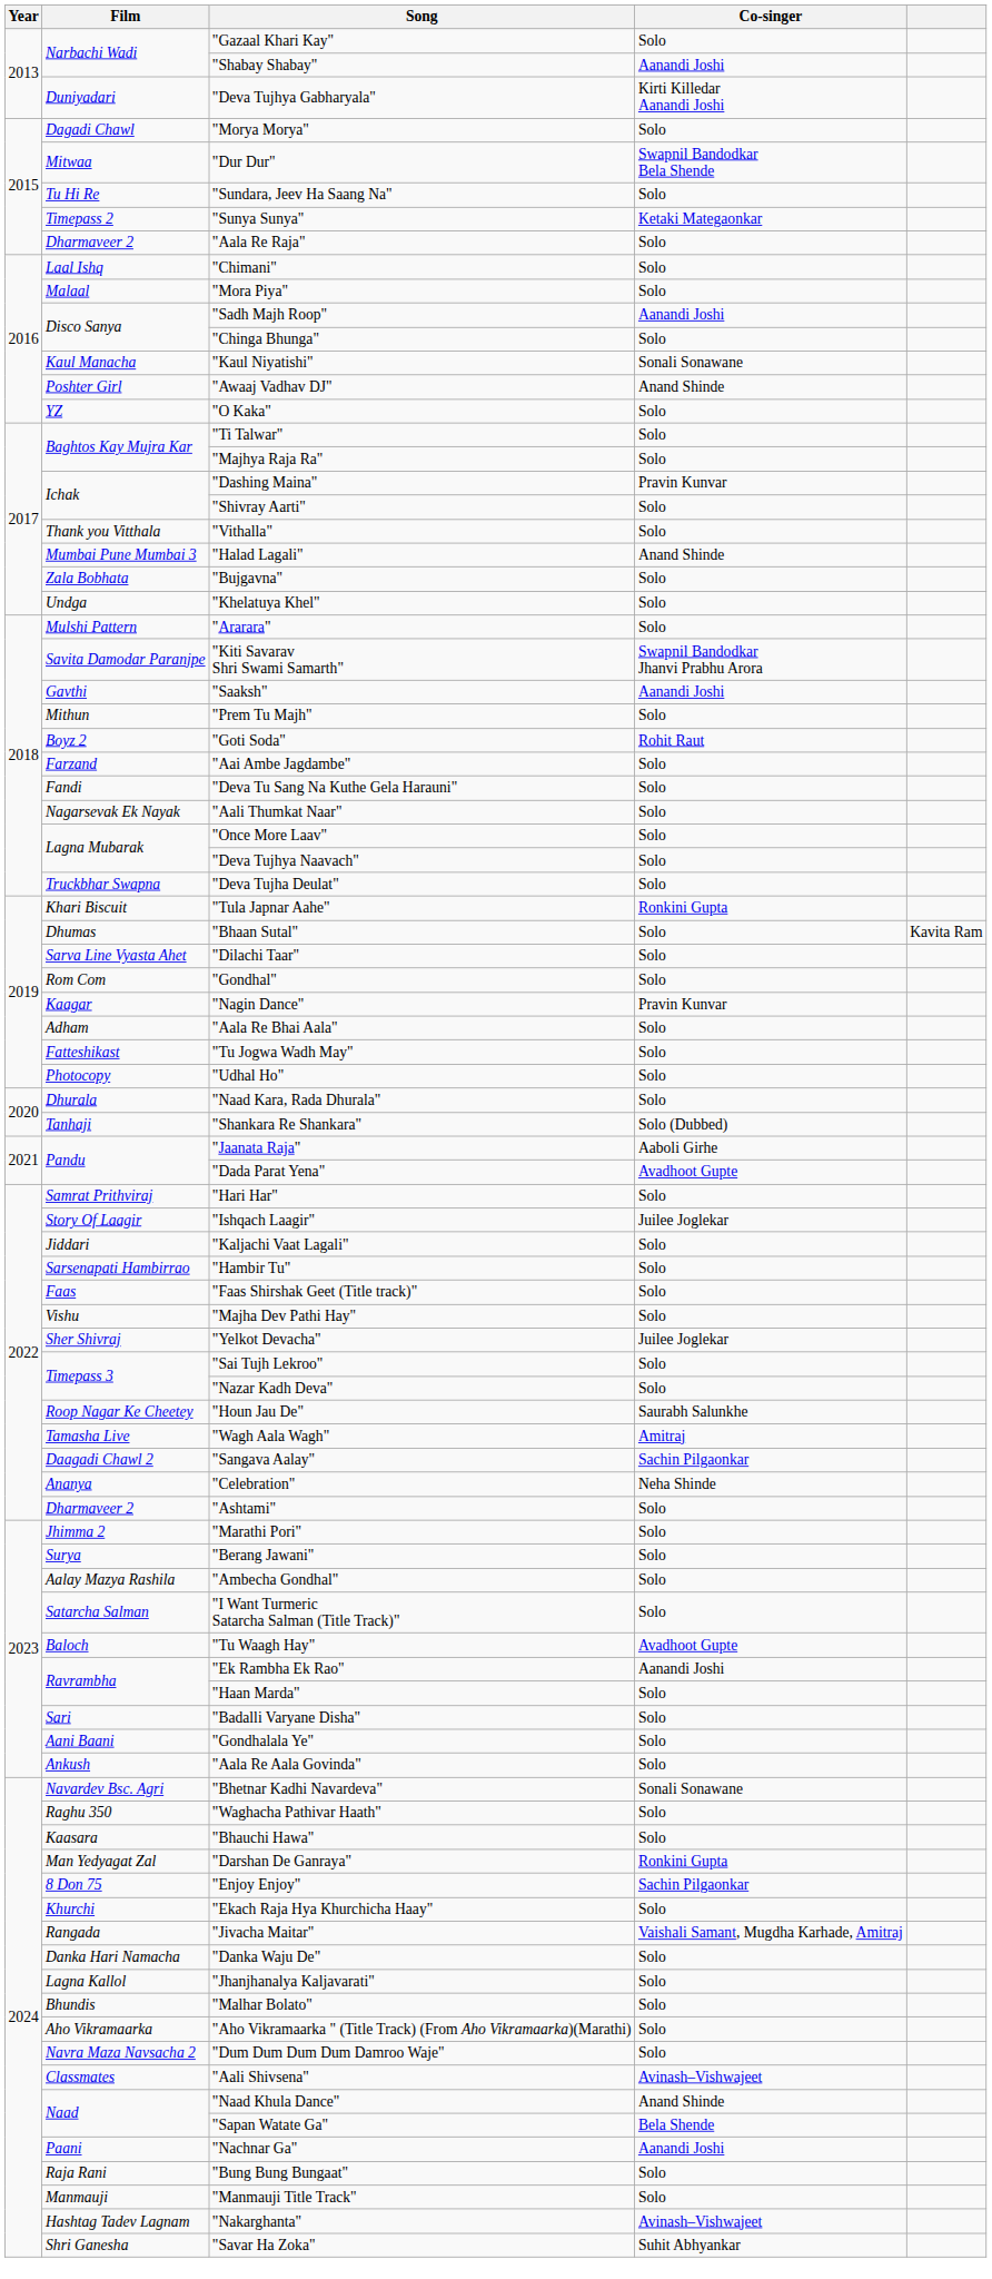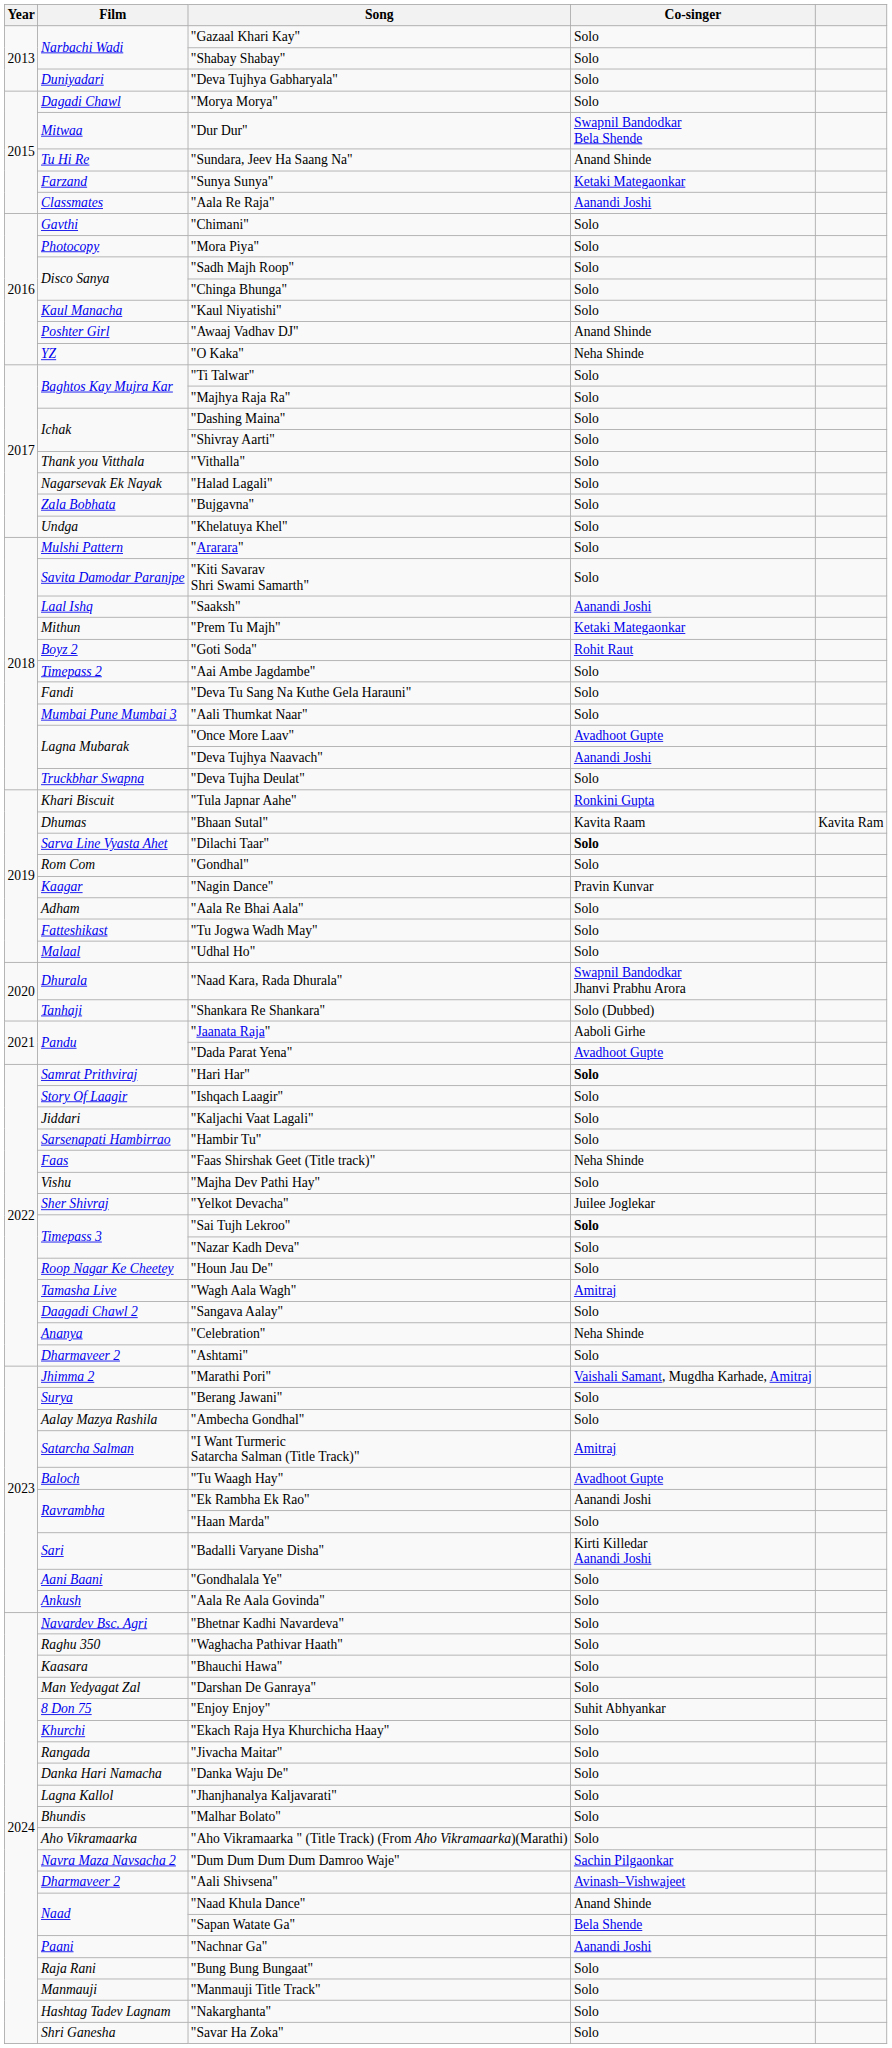 <table class="wikitable sortable">
 <tr style="background:#ccc; text-align:center;">
 <th>Year</th>
 <th>Film</th>
 <th>Song</th>
 <th>Co-singer</th>
 <th class="unsortable"></th>
 </tr>
 <tr>
 <td rowspan="3">2013</td>
 <td rowspan="2"><em><a href='#'>Narbachi Wadi</a></em></td>
 <td>"Gazaal Khari Kay"</td>
 <td>Solo</td>
 <td></td>
 </tr>
 <tr>
 <td>"Shabay Shabay"</td>
-<td><a href='#'>Aanandi Joshi</a></td>
+<td>Solo</td>
 <td></td>
 </tr>
 <tr>
 <td><em><a href='#'>Duniyadari</a></em></td>
 <td>"Deva Tujhya Gabharyala"</td>
-<td>Kirti Killedar <br><a href='#'>Aanandi Joshi</a></td>
+<td>Solo</td>
 <td></td>
 </tr>
 <tr>
 <td rowspan=5>2015</td>
 <td><em><a href='#'>Dagadi Chawl</a></em></td>
 <td>"Morya Morya"</td>
 <td>Solo</td>
 <td></td>
 </tr>
 <tr>
 <td><em><a href='#'>Mitwaa</a></em></td>
 <td>"Dur Dur"</td>
 <td><a href='#'>Swapnil Bandodkar</a><br><a href='#'>Bela Shende</a></td>
 <td></td>
 </tr>
 <tr>
 <td><em><a href='#'>Tu Hi Re</a></em></td>
 <td>"Sundara, Jeev Ha Saang Na"</td>
-<td>Solo</td>
+<td>Anand Shinde</td>
 <td></td>
 </tr>
 <tr>
-<td><em><a href='#'>Timepass 2</a></em></td>
+<td><em><a href='#'>Farzand</a></em></td>
 <td>"Sunya Sunya"</td>
 <td><a href='#'>Ketaki Mategaonkar</a></td>
 <td></td>
 </tr>
 <tr>
-<td><em><a href='#'>Dharmaveer 2</a></em></td>
+<td><a href='#'><em>Classmates</em></a></td>
 <td>"Aala Re Raja"</td>
-<td>Solo</td>
+<td><a href='#'>Aanandi Joshi</a></td>
 <td></td>
 </tr>
 <tr>
 <td rowspan="7">2016</td>
-<td><a href='#'><em>Laal Ishq</em></a></td>
+<td><em><a href='#'>Gavthi</a></em></td>
 <td>"Chimani"</td>
 <td>Solo</td>
 <td></td>
 </tr>
 <tr>
-<td><em><a href='#'>Malaal</a></em></td>
+<td><em><a href='#'>Photocopy</a></em></td>
 <td>"Mora Piya"</td>
 <td>Solo</td>
 <td></td>
 </tr>
 <tr>
 <td rowspan="2"><em>Disco Sanya</em></td>
 <td>"Sadh Majh Roop"</td>
-<td><a href='#'>Aanandi Joshi</a></td>
+<td>Solo</td>
 <td></td>
 </tr>
 <tr>
 <td>"Chinga Bhunga"</td>
 <td>Solo</td>
 <td></td>
 </tr>
 <tr>
 <td><a href='#'><em>Kaul Manacha</em></a></td>
 <td>"Kaul Niyatishi"</td>
-<td>Sonali Sonawane</td>
+<td>Solo</td>
 <td></td>
 </tr>
 <tr>
 <td><em><a href='#'>Poshter Girl</a></em></td>
 <td>"Awaaj Vadhav DJ"</td>
 <td>Anand Shinde</td>
 <td></td>
 </tr>
 <tr>
 <td><a href='#'><em>YZ</em></a></td>
 <td>"O Kaka"</td>
-<td>Solo</td>
+<td>Neha Shinde</td>
 <td></td>
 </tr>
 <tr>
 <td rowspan="8">2017</td>
 <td rowspan="2"><em><a href='#'>Baghtos Kay Mujra Kar</a></em></td>
 <td>"Ti Talwar"</td>
 <td>Solo</td>
 <td></td>
 </tr>
 <tr>
 <td>"Majhya Raja Ra"</td>
 <td>Solo</td>
 <td></td>
 </tr>
 <tr>
 <td rowspan="2"><em>Ichak</em></td>
 <td>"Dashing Maina"</td>
-<td>Pravin Kunvar</td>
+<td>Solo</td>
 <td></td>
 </tr>
 <tr>
 <td>"Shivray Aarti"</td>
 <td>Solo</td>
 <td></td>
 </tr>
 <tr>
 <td><em>Thank you Vitthala</em></td>
 <td>"Vithalla"</td>
 <td>Solo</td>
 <td></td>
 </tr>
 <tr>
-<td><em><a href='#'>Mumbai Pune Mumbai 3</a></em></td>
+<td><em>Nagarsevak Ek Nayak</em></td>
 <td>"Halad Lagali"</td>
-<td>Anand Shinde</td>
+<td>Solo</td>
 <td></td>
 </tr>
 <tr>
 <td><em><a href='#'>Zala Bobhata</a></em></td>
 <td>"Bujgavna"</td>
 <td>Solo</td>
 <td></td>
 </tr>
 <tr>
 <td><em>Undga</em></td>
 <td>"Khelatuya Khel"</td>
 <td>Solo</td>
 <td></td>
 </tr>
 <tr>
 <td rowspan="11">2018</td>
 <td><em><a href='#'>Mulshi Pattern</a></em></td>
 <td>"<a href='#'>Ararara</a>"</td>
 <td>Solo</td>
 <td></td>
 </tr>
 <tr>
 <td><em><a href='#'>Savita Damodar Paranjpe</a></em></td>
 <td>"Kiti Savarav<br>Shri Swami Samarth"</td>
-<td><a href='#'>Swapnil Bandodkar</a><br>Jhanvi Prabhu Arora</td>
+<td>Solo</td>
 <td></td>
 </tr>
 <tr>
-<td><em><a href='#'>Gavthi</a></em></td>
+<td><a href='#'><em>Laal Ishq</em></a></td>
 <td>"Saaksh"</td>
 <td><a href='#'>Aanandi Joshi</a></td>
 <td></td>
 </tr>
 <tr>
 <td><em>Mithun</em></td>
 <td>"Prem Tu Majh"</td>
-<td>Solo</td>
+<td><a href='#'>Ketaki Mategaonkar</a></td>
 <td></td>
 </tr>
 <tr>
 <td><em><a href='#'>Boyz 2</a></em></td>
 <td>"Goti Soda"</td>
 <td><a href='#'>Rohit Raut</a></td>
 <td></td>
 </tr>
 <tr>
-<td><em><a href='#'>Farzand</a></em></td>
+<td><em><a href='#'>Timepass 2</a></em></td>
 <td>"Aai Ambe Jagdambe"</td>
 <td>Solo</td>
 <td></td>
 </tr>
 <tr>
 <td><em>Fandi</em></td>
 <td>"Deva Tu Sang Na Kuthe Gela Harauni"</td>
 <td>Solo</td>
 <td></td>
 </tr>
 <tr>
-<td><em>Nagarsevak Ek Nayak</em></td>
+<td><em><a href='#'>Mumbai Pune Mumbai 3</a></em></td>
 <td>"Aali Thumkat Naar"</td>
 <td>Solo</td>
 <td></td>
 </tr>
 <tr>
 <td rowspan="2"><em>Lagna Mubarak</em></td>
 <td>"Once More Laav"</td>
-<td>Solo</td>
+<td><a href='#'>Avadhoot Gupte</a></td>
 <td></td>
 </tr>
 <tr>
 <td>"Deva Tujhya Naavach"</td>
-<td>Solo</td>
+<td><a href='#'>Aanandi Joshi</a></td>
 <td></td>
 </tr>
 <tr>
 <td><em><a href='#'>Truckbhar Swapna</a></em></td>
 <td>"Deva Tujha Deulat"</td>
 <td>Solo</td>
 <td></td>
 </tr>
 <tr>
 <td rowspan=8>2019</td>
 <td><em>Khari Biscuit</em></td>
 <td>"Tula Japnar Aahe"</td>
 <td><a href='#'>Ronkini Gupta</a></td>
 <td></td>
 </tr>
 <tr>
 <td><em>Dhumas</em></td>
 <td>"Bhaan Sutal"</td>
-<td>Solo</td>
+<td>Kavita Raam</td>
 <td>Kavita Ram</td>
 </tr>
 <tr>
 <td><em><a href='#'>Sarva Line Vyasta Ahet</a></em></td>
 <td>"Dilachi Taar"</td>
-<td>Solo</td>
+<td><strong>Solo</strong></td>
 <td></td>
 </tr>
 <tr>
 <td><em>Rom Com</em></td>
 <td>"Gondhal"</td>
 <td>Solo</td>
 <td></td>
 </tr>
 <tr>
 <td><em><a href='#'>Kaagar</a></em></td>
 <td>"Nagin Dance"</td>
 <td>Pravin Kunvar</td>
 <td></td>
 </tr>
 <tr>
 <td><em>Adham</em></td>
 <td>"Aala Re Bhai Aala"</td>
 <td>Solo</td>
 <td></td>
 </tr>
 <tr>
 <td><em><a href='#'>Fatteshikast</a></em></td>
 <td>"Tu Jogwa Wadh May"</td>
 <td>Solo</td>
 <td></td>
 </tr>
 <tr>
-<td><em><a href='#'>Photocopy</a></em></td>
+<td><em><a href='#'>Malaal</a></em></td>
 <td>"Udhal Ho"</td>
 <td>Solo</td>
 <td></td>
 </tr>
 <tr>
 <td rowspan=2>2020</td>
 <td><em><a href='#'>Dhurala</a></em></td>
 <td>"Naad Kara, Rada Dhurala"</td>
-<td>Solo</td>
+<td><a href='#'>Swapnil Bandodkar</a><br>Jhanvi Prabhu Arora</td>
 <td></td>
 </tr>
 <tr>
 <td><em><a href='#'>Tanhaji</a></em></td>
 <td>"Shankara Re Shankara"</td>
 <td>Solo (Dubbed)</td>
 <td></td>
 </tr>
 <tr>
 <td rowspan="2">2021</td>
 <td rowspan="2"><a href='#'><em>Pandu</em></a></td>
 <td>"<a href='#'>Jaanata Raja</a>"</td>
 <td>Aaboli Girhe</td>
 <td></td>
 </tr>
 <tr>
 <td>"Dada Parat Yena"</td>
 <td><a href='#'>Avadhoot Gupte</a></td>
 <td></td>
 </tr>
 <tr>
 <td rowspan="14">2022</td>
 <td><em><a href='#'>Samrat Prithviraj</a></em></td>
 <td>"Hari Har"</td>
-<td>Solo</td>
+<td><strong>Solo</strong></td>
 </tr>
 <tr>
 <td><em><a href='#'>Story Of Laagir</a></em></td>
 <td>"Ishqach Laagir"</td>
-<td>Juilee Joglekar</td>
+<td>Solo</td>
 <td></td>
 </tr>
 <tr>
 <td><em>Jiddari</em></td>
 <td>"Kaljachi Vaat Lagali"</td>
 <td>Solo</td>
 <td></td>
 </tr>
 <tr>
 <td><em><a href='#'>Sarsenapati Hambirrao</a></em></td>
 <td>"Hambir Tu"</td>
 <td>Solo</td>
 <td></td>
 </tr>
 <tr>
 <td><em><a href='#'>Faas</a></em></td>
 <td>"Faas Shirshak Geet (Title track)"</td>
-<td>Solo</td>
+<td>Neha Shinde</td>
 <td></td>
 </tr>
 <tr>
 <td><em>Vishu</em></td>
 <td>"Majha Dev Pathi Hay"</td>
 <td>Solo</td>
 <td></td>
 </tr>
 <tr>
 <td><em><a href='#'>Sher Shivraj</a></em></td>
 <td>"Yelkot Devacha"</td>
 <td>Juilee Joglekar</td>
 <td></td>
 </tr>
 <tr>
 <td rowspan="2"><em><a href='#'>Timepass 3</a></em></td>
 <td>"Sai Tujh Lekroo"</td>
-<td>Solo</td>
+<td><strong>Solo</strong></td>
 <td></td>
 </tr>
 <tr>
 <td>"Nazar Kadh Deva"</td>
 <td>Solo</td>
 <td></td>
 </tr>
 <tr>
 <td><em><a href='#'>Roop Nagar Ke Cheetey</a></em></td>
 <td>"Houn Jau De"</td>
-<td>Saurabh Salunkhe</td>
+<td>Solo</td>
 <td></td>
 </tr>
 <tr>
 <td><em><a href='#'>Tamasha Live</a></em></td>
 <td>"Wagh Aala Wagh"</td>
 <td><a href='#'>Amitraj</a></td>
 <td></td>
 </tr>
 <tr>
 <td><em><a href='#'>Daagadi Chawl 2</a></em></td>
 <td>"Sangava Aalay"</td>
-<td><a href='#'>Sachin Pilgaonkar</a></td>
+<td>Solo</td>
 <td></td>
 </tr>
 <tr>
 <td><a href='#'><em>Ananya</em></a></td>
 <td>"Celebration"</td>
 <td>Neha Shinde</td>
 <td></td>
 </tr>
 <tr>
 <td><em><a href='#'>Dharmaveer 2</a></em></td>
 <td>"Ashtami"</td>
 <td>Solo</td>
 <td></td>
 </tr>
 <tr>
 <td rowspan="10">2023</td>
 <td><em><a href='#'>Jhimma 2</a></em></td>
 <td>"Marathi Pori"</td>
-<td>Solo</td>
+<td><a href='#'>Vaishali Samant</a>, Mugdha Karhade, <a href='#'>Amitraj</a></td>
 <td></td>
 </tr>
 <tr>
 <td><a href='#'><em>Surya</em></a></td>
 <td>"Berang Jawani"</td>
 <td>Solo</td>
 <td></td>
 </tr>
 <tr>
 <td><em>Aalay Mazya Rashila</em></td>
 <td>"Ambecha Gondhal"</td>
 <td>Solo</td>
 <td></td>
 </tr>
 <tr>
 <td><em><a href='#'>Satarcha Salman</a></em></td>
 <td>"I Want Turmeric <br> Satarcha Salman (Title Track)"</td>
-<td>Solo</td>
+<td><a href='#'>Amitraj</a></td>
 <td></td>
 </tr>
 <tr>
 <td><a href='#'><em>Baloch</em></a></td>
 <td>"Tu Waagh Hay"</td>
 <td><a href='#'>Avadhoot Gupte</a></td>
 <td></td>
 </tr>
 <tr>
 <td rowspan="2"><em><a href='#'>Ravrambha</a></em></td>
 <td>"Ek Rambha Ek Rao"</td>
 <td>Aanandi Joshi</td>
 <td></td>
 </tr>
 <tr>
 <td>"Haan Marda"</td>
 <td>Solo</td>
 <td></td>
 </tr>
 <tr>
 <td><a href='#'><em>Sari</em></a></td>
 <td>"Badalli Varyane Disha"</td>
-<td>Solo</td>
+<td>Kirti Killedar <br><a href='#'>Aanandi Joshi</a></td>
 <td></td>
 </tr>
 <tr>
 <td><em><a href='#'>Aani Baani</a></em></td>
 <td>"Gondhalala Ye"</td>
 <td>Solo</td>
 <td></td>
 </tr>
 <tr>
 <td><a href='#'><em>Ankush</em></a></td>
 <td>"Aala Re Aala Govinda"</td>
 <td>Solo</td>
 <td></td>
 </tr>
 <tr>
 <td rowspan="20">2024</td>
 <td><em><a href='#'>Navardev Bsc. Agri</a></em></td>
 <td>"Bhetnar Kadhi Navardeva"</td>
-<td>Sonali Sonawane</td>
+<td>Solo</td>
 <td></td>
 </tr>
 <tr>
 <td><em>Raghu 350</em></td>
 <td>"Waghacha Pathivar Haath"</td>
 <td>Solo</td>
 <td></td>
 </tr>
 <tr>
 <td><em>Kaasara</em></td>
 <td>"Bhauchi Hawa"</td>
 <td>Solo</td>
 <td></td>
 </tr>
 <tr>
 <td><em>Man Yedyagat Zal</em></td>
 <td>"Darshan De Ganraya"</td>
-<td><a href='#'>Ronkini Gupta</a></td>
+<td>Solo</td>
 <td></td>
 </tr>
 <tr>
 <td><em><a href='#'>8 Don 75</a></em></td>
 <td>"Enjoy Enjoy"</td>
-<td><a href='#'>Sachin Pilgaonkar</a></td>
+<td>Suhit Abhyankar</td>
 <td></td>
 </tr>
 <tr>
 <td><em><a href='#'>Khurchi</a></em></td>
 <td>"Ekach Raja Hya Khurchicha Haay"</td>
 <td>Solo</td>
 <td></td>
 </tr>
 <tr>
 <td><em>Rangada</em></td>
 <td>"Jivacha Maitar"</td>
-<td><a href='#'>Vaishali Samant</a>, Mugdha Karhade, <a href='#'>Amitraj</a></td>
+<td>Solo</td>
 <td></td>
 </tr>
 <tr>
 <td><em>Danka Hari Namacha</em></td>
 <td>"Danka Waju De"</td>
 <td>Solo</td>
 <td></td>
 </tr>
 <tr>
 <td><em>Lagna Kallol</em></td>
 <td>"Jhanjhanalya Kaljavarati"</td>
 <td>Solo</td>
 <td></td>
 </tr>
 <tr>
 <td><em>Bhundis</em></td>
 <td>"Malhar Bolato"</td>
 <td>Solo</td>
 <td></td>
 </tr>
 <tr>
 <td><em>Aho Vikramaarka</em></td>
 <td>"Aho Vikramaarka " (Title Track) (From <em>Aho Vikramaarka</em>)(Marathi)</td>
 <td>Solo</td>
 <td></td>
 </tr>
 <tr>
 <td><em><a href='#'>Navra Maza Navsacha 2</a></em></td>
 <td>"Dum Dum Dum Dum Damroo Waje"</td>
-<td>Solo</td>
+<td><a href='#'>Sachin Pilgaonkar</a></td>
 <td></td>
 </tr>
 <tr>
-<td><a href='#'><em>Classmates</em></a></td>
+<td><em><a href='#'>Dharmaveer 2</a></em></td>
 <td>"Aali Shivsena"</td>
 <td><a href='#'>Avinash–Vishwajeet</a></td>
 <td></td>
 </tr>
 <tr>
 <td rowspan="2"><em><a href='#'>Naad</a></em></td>
 <td>"Naad Khula Dance"</td>
 <td>Anand Shinde</td>
 <td></td>
 </tr>
 <tr>
 <td>"Sapan Watate Ga"</td>
 <td><a href='#'>Bela Shende</a></td>
 <td></td>
 </tr>
 <tr>
 <td><em><a href='#'>Paani</a></em></td>
 <td>"Nachnar Ga"</td>
 <td><a href='#'>Aanandi Joshi</a></td>
 <td></td>
 </tr>
 <tr>
 <td><em>Raja Rani</em></td>
 <td>"Bung Bung Bungaat"</td>
 <td>Solo</td>
 <td></td>
 </tr>
 <tr>
 <td><em>Manmauji</em></td>
 <td>"Manmauji Title Track"</td>
 <td>Solo</td>
 <td></td>
 </tr>
 <tr>
 <td><em>Hashtag Tadev Lagnam</em></td>
 <td>"Nakarghanta"</td>
-<td><a href='#'>Avinash–Vishwajeet</a></td>
+<td>Solo</td>
 <td></td>
 </tr>
 <tr>
 <td><em>Shri Ganesha</em></td>
 <td>"Savar Ha Zoka"</td>
-<td>Suhit Abhyankar</td>
+<td>Solo</td>
 <td></td>
 </tr>
 </table>
